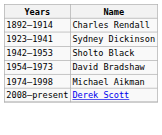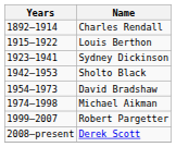 <table class="wikitable">
 <tr>
 <th>Years</th>
 <th>Name</th>
 </tr>
 <tr>
 <td>1892–1914</td>
 <td>Charles Rendall</td>
+</tr>
+<tr>
+<td>1915–1922</td>
+<td>Louis Berthon</td>
 </tr>
 <tr>
 <td>1923–1941</td>
 <td>Sydney Dickinson</td>
 </tr>
 <tr>
 <td>1942–1953</td>
 <td>Sholto Black</td>
 </tr>
 <tr>
 <td>1954–1973</td>
 <td>David Bradshaw</td>
 </tr>
 <tr>
 <td>1974–1998</td>
 <td>Michael Aikman</td>
 </tr>
 <tr>
+<td>1999–2007</td>
+<td>Robert Pargetter</td>
+</tr>
+<tr>
 <td>2008–present</td>
 <td><a href='#'>Derek Scott</a></td>
 </tr>
 <tr>
 </tr>
 </table>
